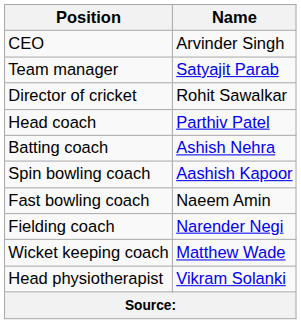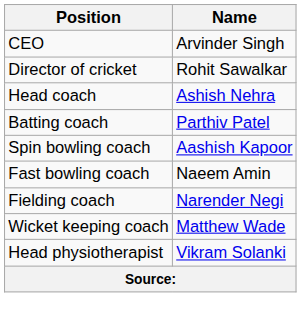 <table class="wikitable">
 <tr>
 <th>Position</th>
 <th>Name</th>
 </tr>
 <tr>
 <td>CEO</td>
 <td>Arvinder Singh</td>
 </tr>
 <tr>
-<td>Team manager</td>
-<td><a href='#'>Satyajit Parab</a></td>
-</tr>
-<tr>
 <td>Director of cricket</td>
 <td>Rohit Sawalkar</td>
 </tr>
 <tr>
 <td>Head coach</td>
-<td><a href='#'>Parthiv  Patel</a></td>
+<td><a href='#'>Ashish Nehra</a></td>
 </tr>
 <tr>
 <td>Batting coach</td>
-<td><a href='#'>Ashish Nehra</a></td>
+<td><a href='#'>Parthiv  Patel</a></td>
 </tr>
 <tr>
 <td>Spin bowling coach</td>
 <td><a href='#'>Aashish Kapoor</a></td>
 </tr>
 <tr>
 <td>Fast bowling coach</td>
 <td>Naeem Amin</td>
 </tr>
 <tr>
 <td>Fielding coach</td>
 <td><a href='#'>Narender Negi</a></td>
 </tr>
 <tr>
 <td>Wicket keeping coach</td>
 <td><a href='#'>Matthew Wade</a></td>
 </tr>
 <tr>
 <td>Head physiotherapist</td>
 <td><a href='#'>Vikram Solanki</a></td>
 </tr>
 <tr>
 <th colspan="2" style="text-align:center;"><small>Source: </small></th>
 </tr>
 </table>
